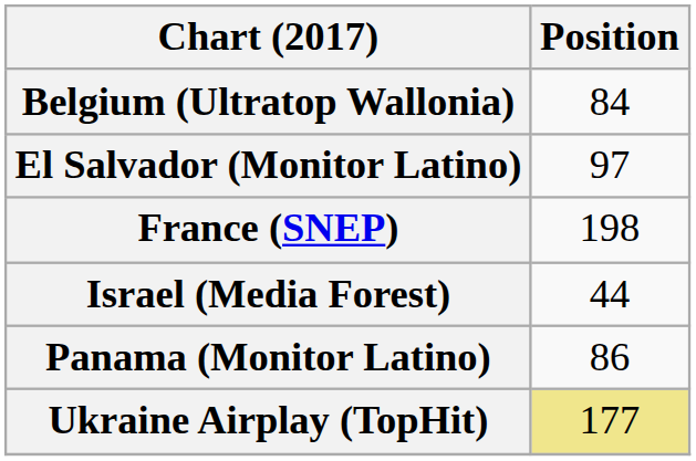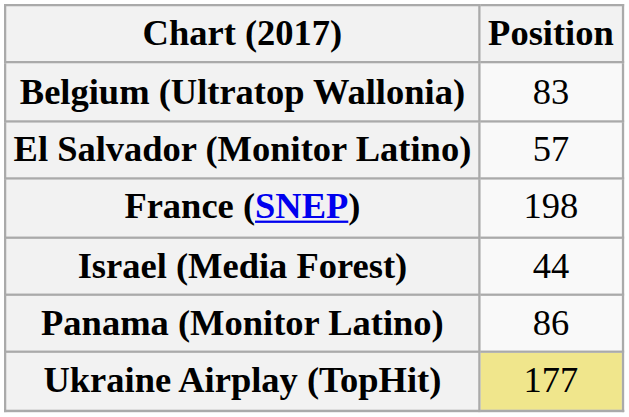 <table class="wikitable sortable plainrowheaders" style="text-align:center">
 <tr>
 <th scope="col">Chart (2017)</th>
 <th scope="col">Position</th>
 </tr>
 <tr>
 <th scope="row">Belgium (Ultratop Wallonia)</th>
-<td>84</td>
+<td>83</td>
 </tr>
 <tr>
 <th scope="row">El Salvador (Monitor Latino)</th>
-<td>97</td>
+<td>57</td>
 </tr>
 <tr>
 <th scope="row">France (<a href='#'>SNEP</a>)</th>
 <td>198</td>
 </tr>
 <tr>
 <th scope="row">Israel (Media Forest)</th>
 <td>44</td>
 </tr>
 <tr>
 <th scope="row">Panama (Monitor Latino)</th>
 <td>86</td>
 </tr>
 <tr>
 <th scope="row">Ukraine Airplay (TopHit)</th>
 <td style="background: khaki; text-align:center;">177</td>
 </tr>
 <tr>
 </tr>
 </table>
